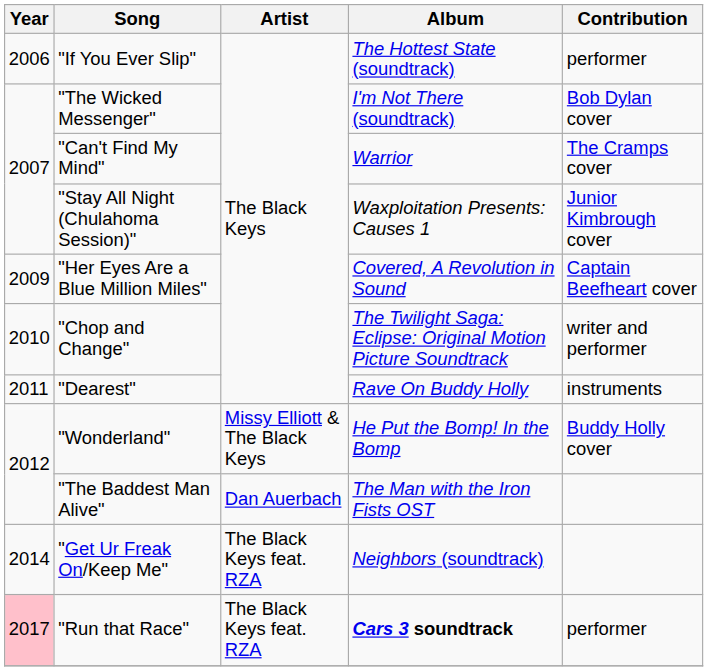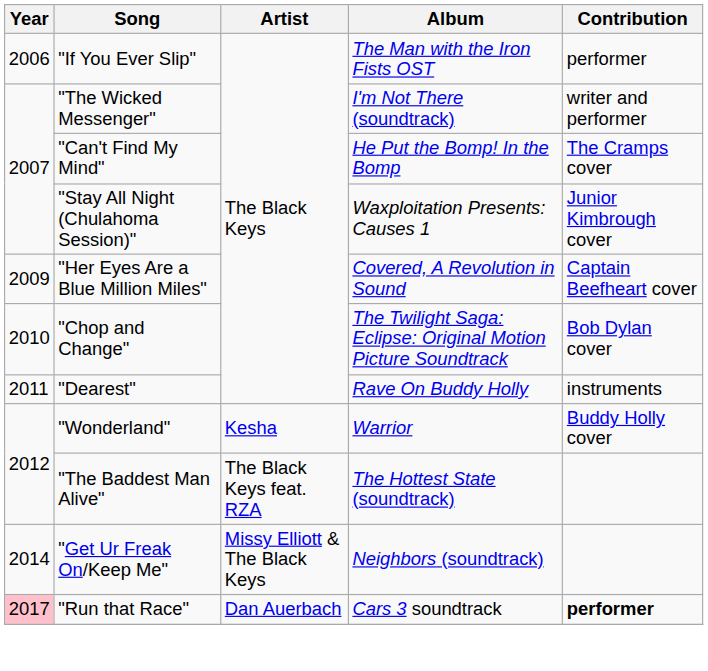 <table class="wikitable">
 <tr>
 <th>Year</th>
 <th>Song</th>
 <th>Artist</th>
 <th>Album</th>
 <th>Contribution</th>
 </tr>
 <tr>
 <td>2006</td>
 <td>"If You Ever Slip"</td>
 <td rowspan="7">The Black Keys</td>
-<td><a href='#'><em>The Hottest State</em> (soundtrack)</a></td>
+<td><em><a href='#'>The Man with the Iron Fists OST</a></em></td>
 <td>performer</td>
 </tr>
 <tr>
 <td rowspan="3">2007</td>
 <td>"The Wicked Messenger"</td>
 <td><a href='#'><em>I'm Not There</em> (soundtrack)</a></td>
-<td><a href='#'>Bob Dylan</a> cover</td>
+<td>writer and performer</td>
 </tr>
 <tr>
 <td>"Can't Find My Mind"</td>
-<td><em><a href='#'>Warrior</a></em></td>
+<td><em><a href='#'>He Put the Bomp! In the Bomp</a></em></td>
 <td><a href='#'>The Cramps</a> cover</td>
 </tr>
 <tr>
 <td>"Stay All Night (Chulahoma Session)"</td>
 <td><em>Waxploitation Presents: Causes 1</em></td>
 <td><a href='#'>Junior Kimbrough</a> cover</td>
 </tr>
 <tr>
 <td>2009</td>
 <td>"Her Eyes Are a Blue Million Miles"</td>
 <td><em><a href='#'>Covered, A Revolution in Sound</a></em></td>
 <td><a href='#'>Captain Beefheart</a> cover</td>
 </tr>
 <tr>
 <td>2010</td>
 <td>"Chop and Change"</td>
 <td><em><a href='#'>The Twilight Saga: Eclipse: Original Motion Picture Soundtrack</a></em></td>
-<td>writer and performer</td>
+<td><a href='#'>Bob Dylan</a> cover</td>
 </tr>
 <tr>
 <td>2011</td>
 <td>"Dearest"</td>
 <td><em><a href='#'>Rave On Buddy Holly</a></em></td>
 <td>instruments</td>
 </tr>
 <tr>
 <td rowspan="2">2012</td>
 <td>"Wonderland"</td>
-<td><a href='#'>Missy Elliott</a> & The Black Keys</td>
-<td><em><a href='#'>He Put the Bomp! In the Bomp</a></em></td>
+<td><a href='#'>Kesha</a></td>
+<td><em><a href='#'>Warrior</a></em></td>
 <td><a href='#'>Buddy Holly</a> cover</td>
 </tr>
 <tr>
 <td>"The Baddest Man Alive"</td>
-<td><a href='#'>Dan Auerbach</a></td>
-<td><em><a href='#'>The Man with the Iron Fists OST</a></em></td>
+<td>The Black Keys feat. <a href='#'>RZA</a></td>
+<td><a href='#'><em>The Hottest State</em> (soundtrack)</a></td>
 <td></td>
 </tr>
 <tr>
 <td>2014</td>
 <td>"<a href='#'>Get Ur Freak On</a>/Keep Me"</td>
-<td>The Black Keys feat. <a href='#'>RZA</a></td>
+<td><a href='#'>Missy Elliott</a> & The Black Keys</td>
 <td><a href='#'><em>Neighbors</em> (soundtrack)</a></td>
 <td></td>
 </tr>
 <tr>
 <td style="background: pink;">2017</td>
 <td>"Run that Race"</td>
-<td>The Black Keys feat. <a href='#'>RZA</a></td>
-<td><strong><em><a href='#'>Cars 3</a></em> soundtrack</strong></td>
-<td>performer</td>
+<td><a href='#'>Dan Auerbach</a></td>
+<td><em><a href='#'>Cars 3</a></em> soundtrack</td>
+<td><strong>performer</strong></td>
 </tr>
 <tr>
 </tr>
 </table>
